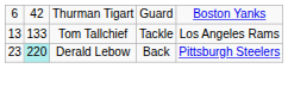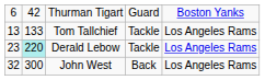 <table class="wikitable" style="text-align:center">
 <tr>
 <td>6</td>
 <td>42</td>
 <td>Thurman Tigart</td>
 <td>Guard</td>
 <td><a href='#'>Boston Yanks</a></td>
 </tr>
 <tr>
 <td>13</td>
 <td>133</td>
 <td>Tom Tallchief</td>
 <td>Tackle</td>
 <td>Los Angeles Rams</td>
 </tr>
 <tr>
 <td>23</td>
 <td style="background: paleturquoise;">220</td>
 <td>Derald Lebow</td>
+<td>Tackle</td>
+<td><a href='#'>Los Angeles Rams</a></td>
+</tr>
+<tr>
+<td>32</td>
+<td>300</td>
+<td>John West</td>
 <td>Back</td>
-<td><a href='#'>Pittsburgh Steelers</a></td>
+<td>Los Angeles Rams</td>
 </tr>
 </table>
